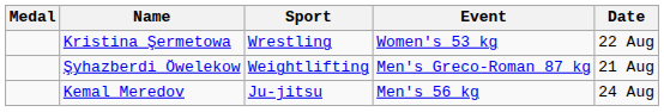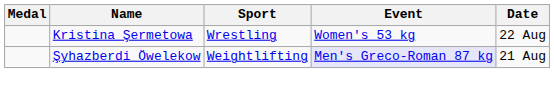 <table class="wikitable sortable"  style="font-size:95%">
 <tr>
 <th>Medal</th>
 <th>Name</th>
 <th>Sport</th>
 <th>Event</th>
 <th>Date</th>
 </tr>
 <tr>
 <td></td>
 <td><a href='#'>Kristina Şermetowa</a></td>
 <td><a href='#'>Wrestling</a></td>
 <td><a href='#'>Women's 53 kg</a></td>
 <td>22 Aug</td>
 </tr>
 <tr>
 <td></td>
 <td><a href='#'>Şyhazberdi Öwelekow</a></td>
 <td><a href='#'>Weightlifting</a></td>
-<td><a href='#'>Men's Greco-Roman 87 kg</a></td>
+<td style="background: lavender;"><a href='#'>Men's Greco-Roman 87 kg</a></td>
 <td>21 Aug</td>
 </tr>
-<tr>
-<td></td>
-<td><a href='#'>Kemal Meredov</a></td>
-<td><a href='#'>Ju-jitsu</a></td>
-<td><a href='#'>Men's 56 kg</a></td>
-<td>24 Aug</td>
-</tr>
 </table>
